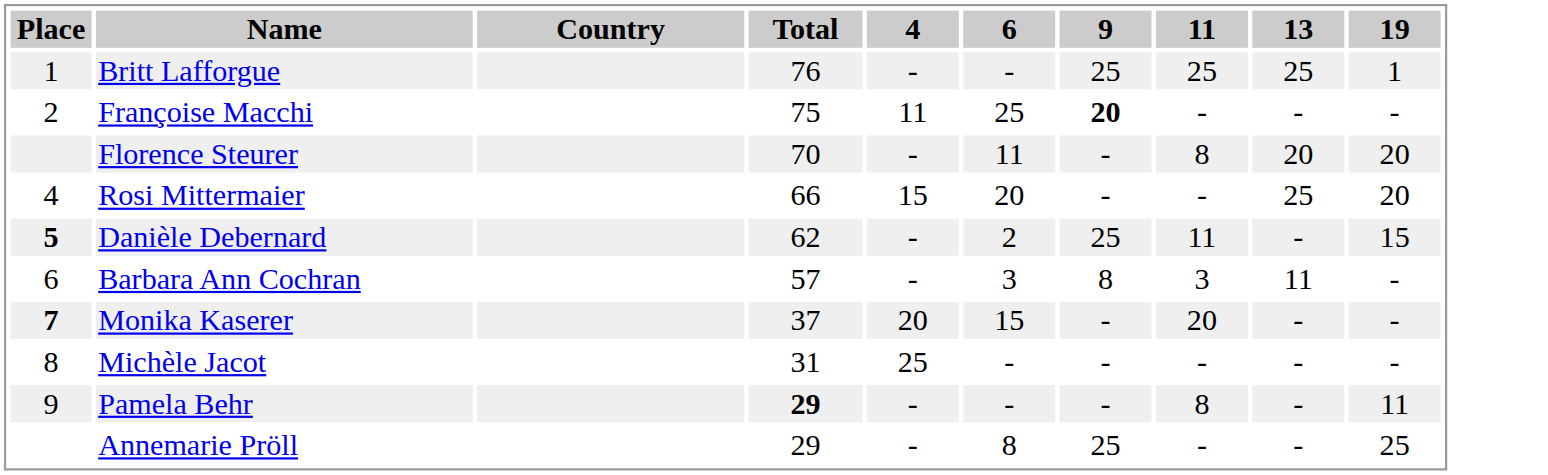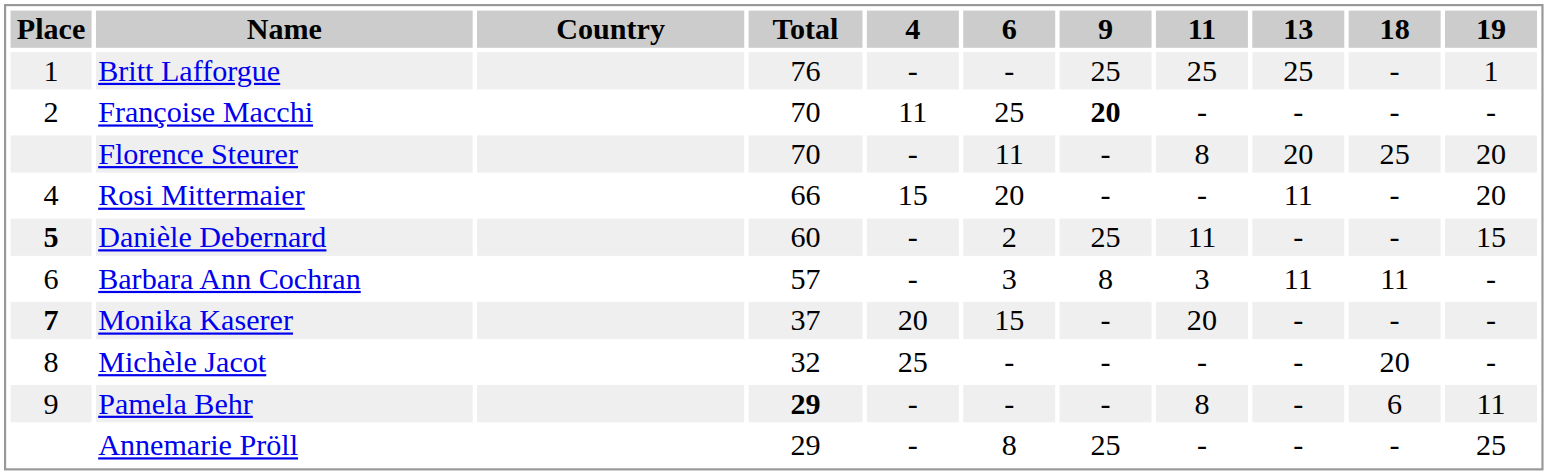 <table border="0" style="border: 1px solid #999; background-color:#FFFFFF; text-align:center; font-size:86%; line-height:15px;">
 <tr align="center" bgcolor="#CCCCCC">
 <th width=35>Place</th>
 <th width=170>Name</th>
 <th width=120>Country</th>
 <th width=50>Total</th>
 <th width=40>4</th>
 <th width=40>6</th>
 <th width=40>9</th>
 <th width=40>11</th>
 <th width=40>13</th>
+<th width=40>18</th>
 <th width=40>19</th>
 </tr>
 <tr bgcolor="#EFEFEF">
 <td>1</td>
 <td align="left"><a href='#'>Britt Lafforgue</a></td>
 <td align="left"></td>
 <td>76</td>
 <td>-</td>
 <td>-</td>
 <td>25</td>
 <td>25</td>
 <td>25</td>
+<td>-</td>
 <td>1</td>
 </tr>
 <tr>
 <td>2</td>
 <td align="left"><a href='#'>Françoise Macchi</a></td>
 <td align="left"></td>
-<td>75</td>
+<td>70</td>
 <td>11</td>
 <td>25</td>
 <td><strong>20</strong></td>
+<td>-</td>
 <td>-</td>
 <td>-</td>
 <td>-</td>
 </tr>
 <tr bgcolor="#EFEFEF">
 <td></td>
 <td align="left"><a href='#'>Florence Steurer</a></td>
 <td align="left"></td>
 <td>70</td>
 <td>-</td>
 <td>11</td>
 <td>-</td>
 <td>8</td>
 <td>20</td>
+<td>25</td>
 <td>20</td>
 </tr>
 <tr>
 <td>4</td>
 <td align="left"><a href='#'>Rosi Mittermaier</a></td>
 <td align="left"></td>
 <td>66</td>
 <td>15</td>
 <td>20</td>
 <td>-</td>
 <td>-</td>
-<td>25</td>
+<td>11</td>
+<td>-</td>
 <td>20</td>
 </tr>
 <tr bgcolor="#EFEFEF">
 <td><strong>5</strong></td>
 <td align="left"><a href='#'>Danièle Debernard</a></td>
 <td align="left"></td>
-<td>62</td>
+<td>60</td>
 <td>-</td>
 <td>2</td>
 <td>25</td>
 <td>11</td>
+<td>-</td>
 <td>-</td>
 <td>15</td>
 </tr>
 <tr>
 <td>6</td>
 <td align="left"><a href='#'>Barbara Ann Cochran</a></td>
 <td align="left"></td>
 <td>57</td>
 <td>-</td>
 <td>3</td>
 <td>8</td>
 <td>3</td>
+<td>11</td>
 <td>11</td>
 <td>-</td>
 </tr>
 <tr bgcolor="#EFEFEF">
 <td><strong>7</strong></td>
 <td align="left"><a href='#'>Monika Kaserer</a></td>
 <td align="left"></td>
 <td>37</td>
 <td>20</td>
 <td>15</td>
 <td>-</td>
 <td>20</td>
 <td>-</td>
 <td>-</td>
+<td>-</td>
 </tr>
 <tr>
 <td>8</td>
 <td align="left"><a href='#'>Michèle Jacot</a></td>
 <td align="left"></td>
-<td>31</td>
+<td>32</td>
 <td>25</td>
 <td>-</td>
 <td>-</td>
 <td>-</td>
 <td>-</td>
+<td>20</td>
 <td>-</td>
 </tr>
 <tr bgcolor="#EFEFEF">
 <td>9</td>
 <td align="left"><a href='#'>Pamela Behr</a></td>
 <td align="left"></td>
 <td><strong>29</strong></td>
 <td>-</td>
 <td>-</td>
 <td>-</td>
 <td>8</td>
 <td>-</td>
+<td>6</td>
 <td>11</td>
 </tr>
 <tr>
 <td></td>
 <td align="left"><a href='#'>Annemarie Pröll</a></td>
 <td align="left"></td>
 <td>29</td>
 <td>-</td>
 <td>8</td>
 <td>25</td>
 <td>-</td>
 <td>-</td>
+<td>-</td>
 <td>25</td>
 </tr>
 </table>
